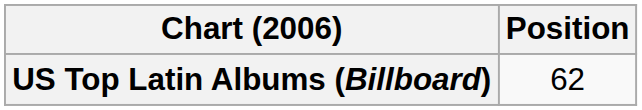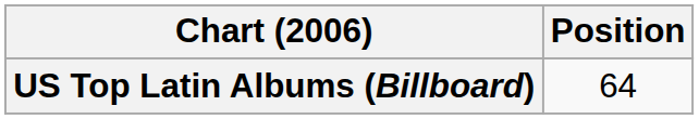 <table class="wikitable plainrowheaders" style="text-align:center">
 <tr>
 <th scope="col">Chart (2006)</th>
 <th scope="col">Position</th>
 </tr>
 <tr>
 <th scope="row">US Top Latin Albums (<em>Billboard</em>)</th>
-<td>62</td>
+<td>64</td>
 </tr>
 </table>
